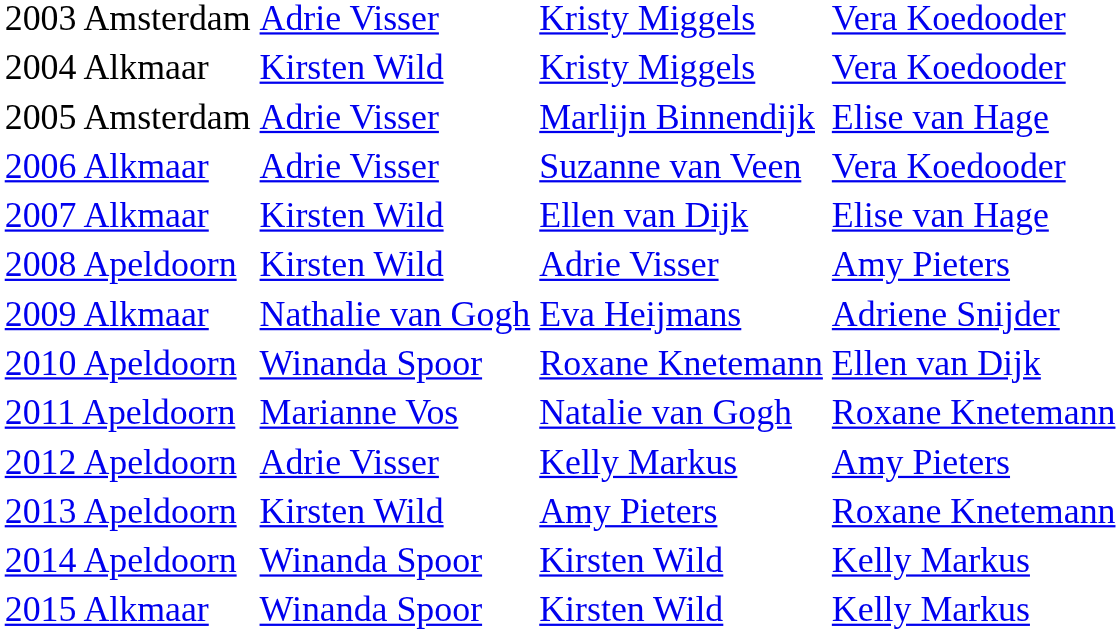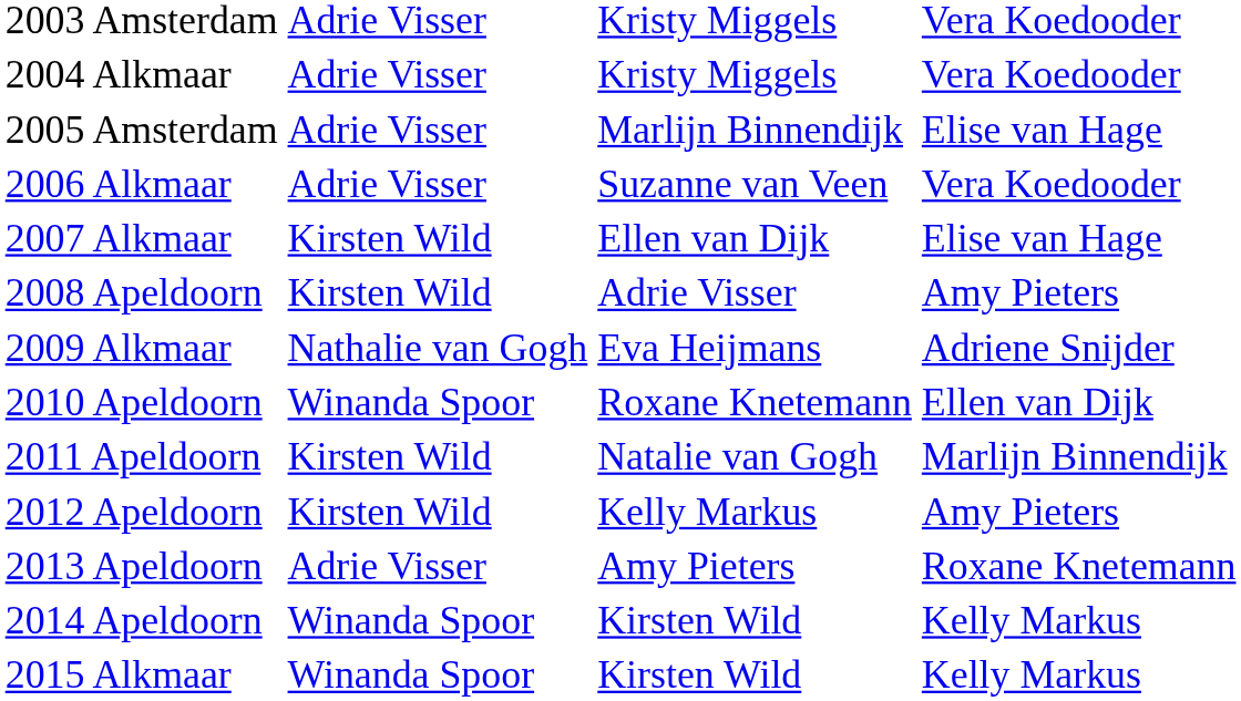 <table>
 <tr>
 <td>2003 Amsterdam</td>
 <td><a href='#'>Adrie Visser</a></td>
 <td><a href='#'>Kristy Miggels</a></td>
 <td><a href='#'>Vera Koedooder</a></td>
 </tr>
 <tr>
 <td>2004 Alkmaar</td>
-<td><a href='#'>Kirsten Wild</a></td>
+<td><a href='#'>Adrie Visser</a></td>
 <td><a href='#'>Kristy Miggels</a></td>
 <td><a href='#'>Vera Koedooder</a></td>
 </tr>
 <tr>
 <td>2005 Amsterdam</td>
 <td><a href='#'>Adrie Visser</a></td>
 <td><a href='#'>Marlijn Binnendijk</a></td>
 <td><a href='#'>Elise van Hage</a></td>
 </tr>
 <tr>
 <td><a href='#'>2006 Alkmaar</a></td>
 <td><a href='#'>Adrie Visser</a></td>
 <td><a href='#'>Suzanne van Veen</a></td>
 <td><a href='#'>Vera Koedooder</a></td>
 </tr>
 <tr>
 <td><a href='#'>2007 Alkmaar</a><br></td>
 <td><a href='#'>Kirsten Wild</a></td>
 <td><a href='#'>Ellen van Dijk</a></td>
 <td><a href='#'>Elise van Hage</a></td>
 </tr>
 <tr>
 <td><a href='#'>2008 Apeldoorn</a><br></td>
 <td><a href='#'>Kirsten Wild</a></td>
 <td><a href='#'>Adrie Visser</a></td>
 <td><a href='#'>Amy Pieters</a></td>
 </tr>
 <tr>
 <td><a href='#'>2009 Alkmaar</a></td>
 <td><a href='#'>Nathalie van Gogh</a></td>
 <td><a href='#'>Eva Heijmans</a></td>
 <td><a href='#'>Adriene Snijder</a></td>
 </tr>
 <tr>
 <td><a href='#'>2010 Apeldoorn</a><br></td>
 <td><a href='#'>Winanda Spoor</a></td>
 <td><a href='#'>Roxane Knetemann</a></td>
 <td><a href='#'>Ellen van Dijk</a></td>
 </tr>
 <tr>
 <td><a href='#'>2011 Apeldoorn</a><br></td>
-<td><a href='#'>Marianne Vos</a></td>
+<td><a href='#'>Kirsten Wild</a></td>
 <td><a href='#'>Natalie van Gogh</a></td>
-<td><a href='#'>Roxane Knetemann</a></td>
+<td><a href='#'>Marlijn Binnendijk</a></td>
 </tr>
 <tr>
 <td><a href='#'>2012 Apeldoorn</a><br></td>
-<td><a href='#'>Adrie Visser</a></td>
+<td><a href='#'>Kirsten Wild</a></td>
 <td><a href='#'>Kelly Markus</a></td>
 <td><a href='#'>Amy Pieters</a></td>
 </tr>
 <tr>
 <td><a href='#'>2013 Apeldoorn</a></td>
-<td><a href='#'>Kirsten Wild</a></td>
+<td><a href='#'>Adrie Visser</a></td>
 <td><a href='#'>Amy Pieters</a></td>
 <td><a href='#'>Roxane Knetemann</a></td>
 </tr>
 <tr>
 <td><a href='#'>2014 Apeldoorn</a></td>
 <td><a href='#'>Winanda Spoor</a></td>
 <td><a href='#'>Kirsten Wild</a></td>
 <td><a href='#'>Kelly Markus</a></td>
 </tr>
 <tr>
 <td><a href='#'>2015 Alkmaar</a></td>
 <td><a href='#'>Winanda Spoor</a></td>
 <td><a href='#'>Kirsten Wild</a></td>
 <td><a href='#'>Kelly Markus</a></td>
 </tr>
 </table>
